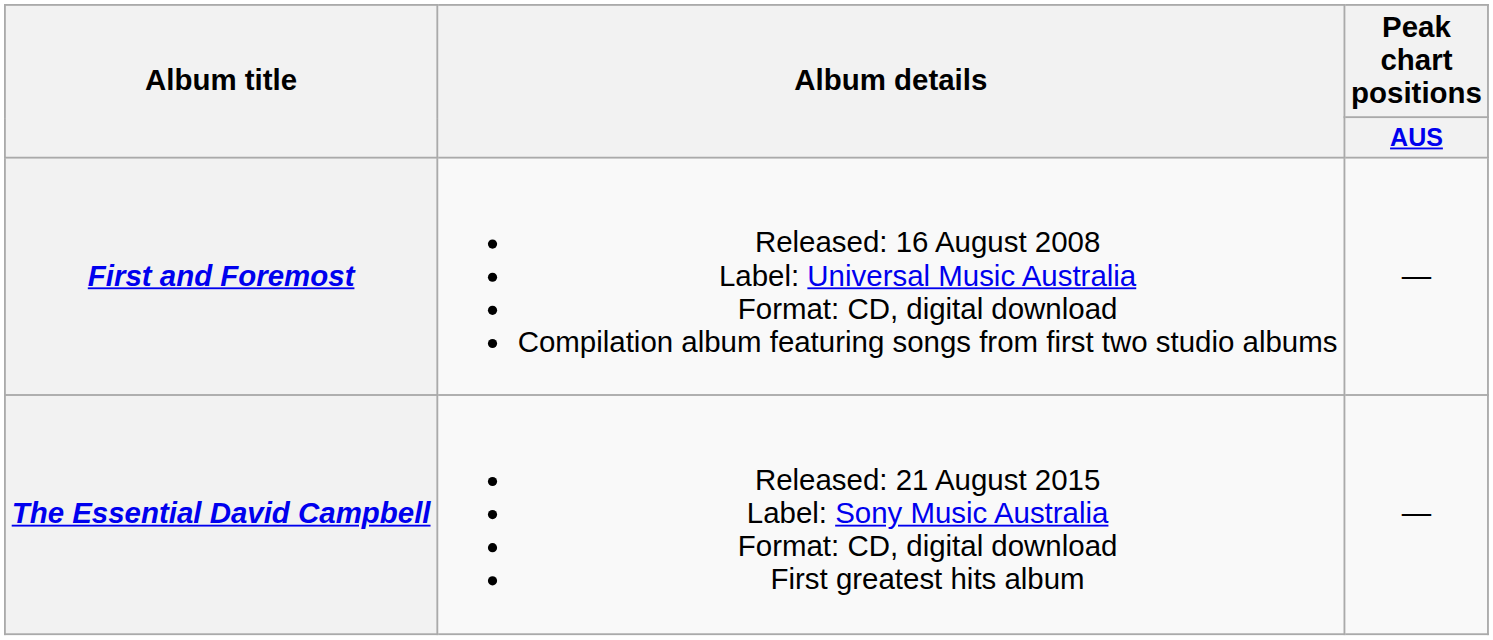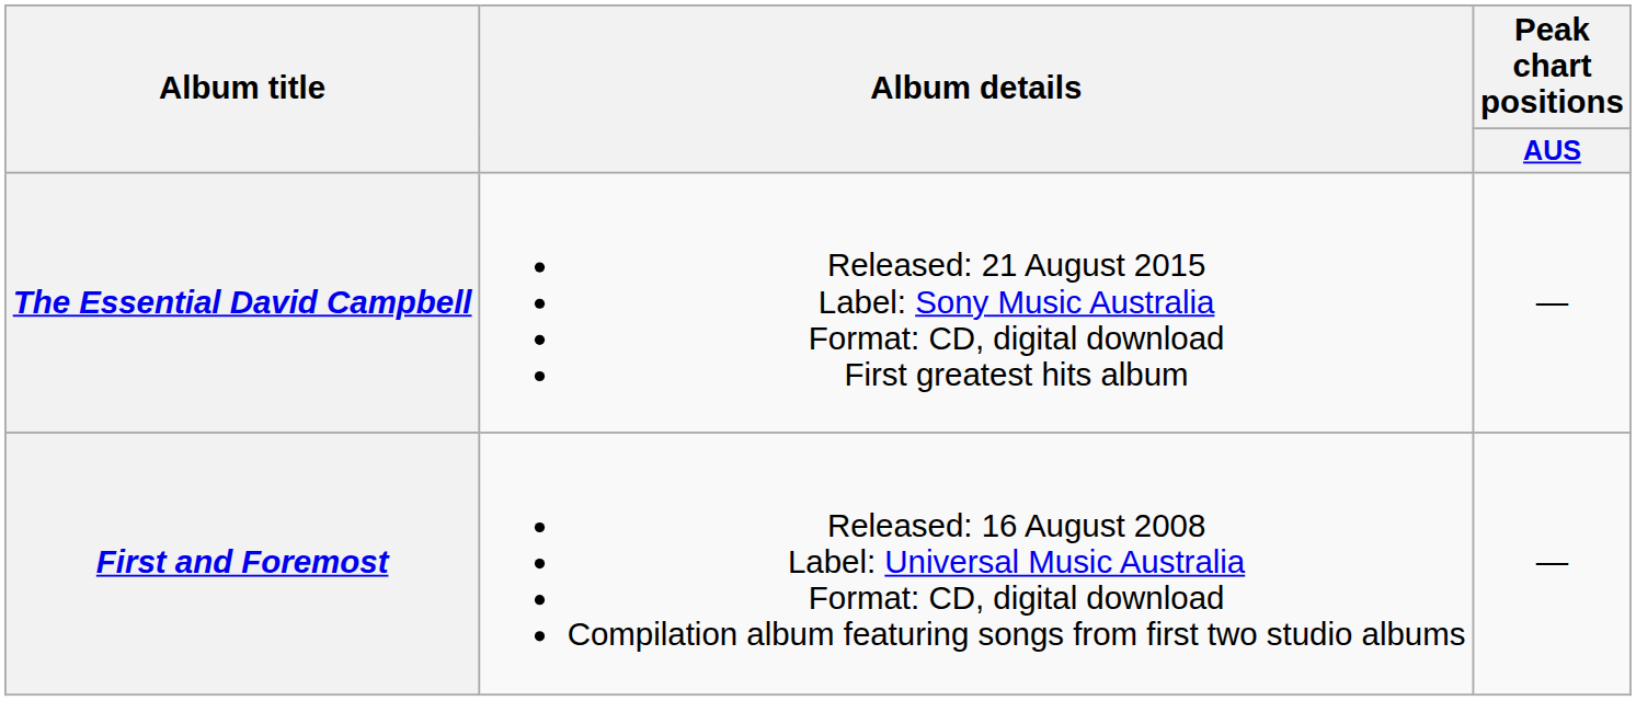 <table class="wikitable plainrowheaders" style="text-align:center;" border="1">
 <tr>
 <th scope="col" rowspan="2">Album title</th>
 <th scope="col" rowspan="2">Album details</th>
 <th scope="col" colspan="1">Peak chart positions</th>
 </tr>
 <tr>
 <th scope="col" style="width:3em;font-size:85%;"><a href='#'>AUS</a><br></th>
 </tr>
 <tr>
+<th scope="row"><em><a href='#'>The Essential David Campbell</a></em></th>
+<td><br><ul><li>Released: 21 August 2015</li><li>Label: <a href='#'>Sony Music Australia</a></li><li>Format: CD, digital download</li><li>First greatest hits album</li></ul></td>
+<td>—</td>
+</tr>
+<tr>
 <th scope="row"><em><a href='#'>First and Foremost</a></em></th>
 <td><br><ul><li>Released: 16 August 2008</li><li>Label: <a href='#'>Universal Music Australia</a></li><li>Format: CD, digital download</li><li>Compilation album featuring songs from first two studio albums</li></ul></td>
 <td>—</td>
 </tr>
-<tr>
-<th scope="row"><em><a href='#'>The Essential David Campbell</a></em></th>
-<td><br><ul><li>Released: 21 August 2015</li><li>Label: <a href='#'>Sony Music Australia</a></li><li>Format: CD, digital download</li><li>First greatest hits album</li></ul></td>
-<td>—</td>
-</tr>
 </table>
